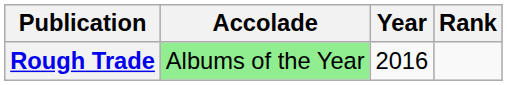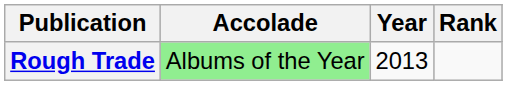 <table class="wikitable plainrowheaders">
 <tr>
 <th>Publication</th>
 <th>Accolade</th>
 <th>Year</th>
 <th>Rank</th>
 </tr>
 <tr>
 <th scope="row"><a href='#'>Rough Trade</a></th>
 <td style="background: lightgreen;">Albums of the Year</td>
-<td>2016</td>
+<td>2013</td>
 <td></td>
 </tr>
 </table>
